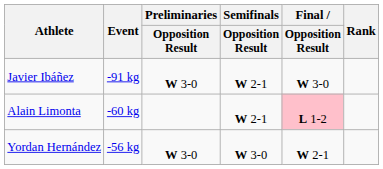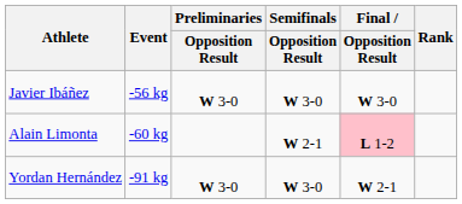 <table class="wikitable" style="font-size:90%;">
 <tr>
 <th rowspan=2>Athlete</th>
 <th rowspan=2>Event</th>
 <th>Preliminaries</th>
 <th>Semifinals</th>
 <th>Final / </th>
 <th rowspan=2>Rank</th>
 </tr>
 <tr style="font-size:95%">
 <th>Opposition<br>Result</th>
 <th>Opposition<br>Result</th>
 <th>Opposition<br>Result</th>
 </tr>
 <tr align=center>
 <td align=left><a href='#'>Javier Ibáñez</a></td>
-<td align=left><a href='#'>-91 kg</a></td>
+<td align=left><a href='#'>-56 kg</a></td>
 <td> <br><strong>W</strong> 3-0</td>
-<td> <br><strong>W</strong> 2-1</td>
+<td><br><strong>W</strong> 3-0</td>
 <td><br><strong>W</strong> 3-0</td>
 <td></td>
 </tr>
 <tr align=center>
 <td align=left><a href='#'>Alain Limonta</a></td>
 <td align=left><a href='#'>-60 kg</a></td>
 <td></td>
 <td> <br><strong>W</strong> 2-1</td>
 <td style="background: pink;"><br><strong>L</strong> 1-2</td>
 <td></td>
 </tr>
 <tr align=center>
 <td align=left><a href='#'>Yordan Hernández</a></td>
-<td align=left><a href='#'>-56 kg</a></td>
+<td align=left><a href='#'>-91 kg</a></td>
 <td><br><strong>W</strong> 3-0</td>
 <td><br><strong>W</strong> 3-0</td>
 <td><br><strong>W</strong> 2-1</td>
 <td></td>
 </tr>
 </table>
